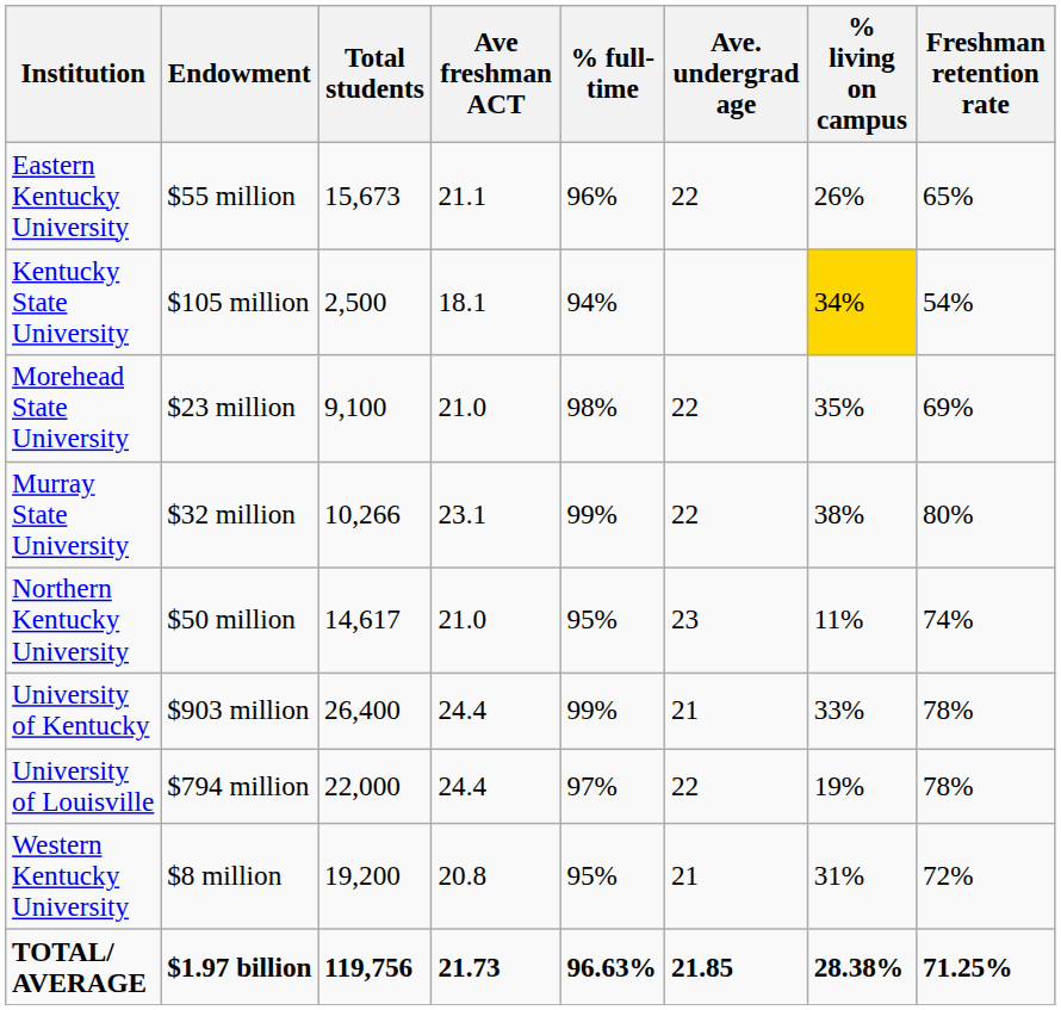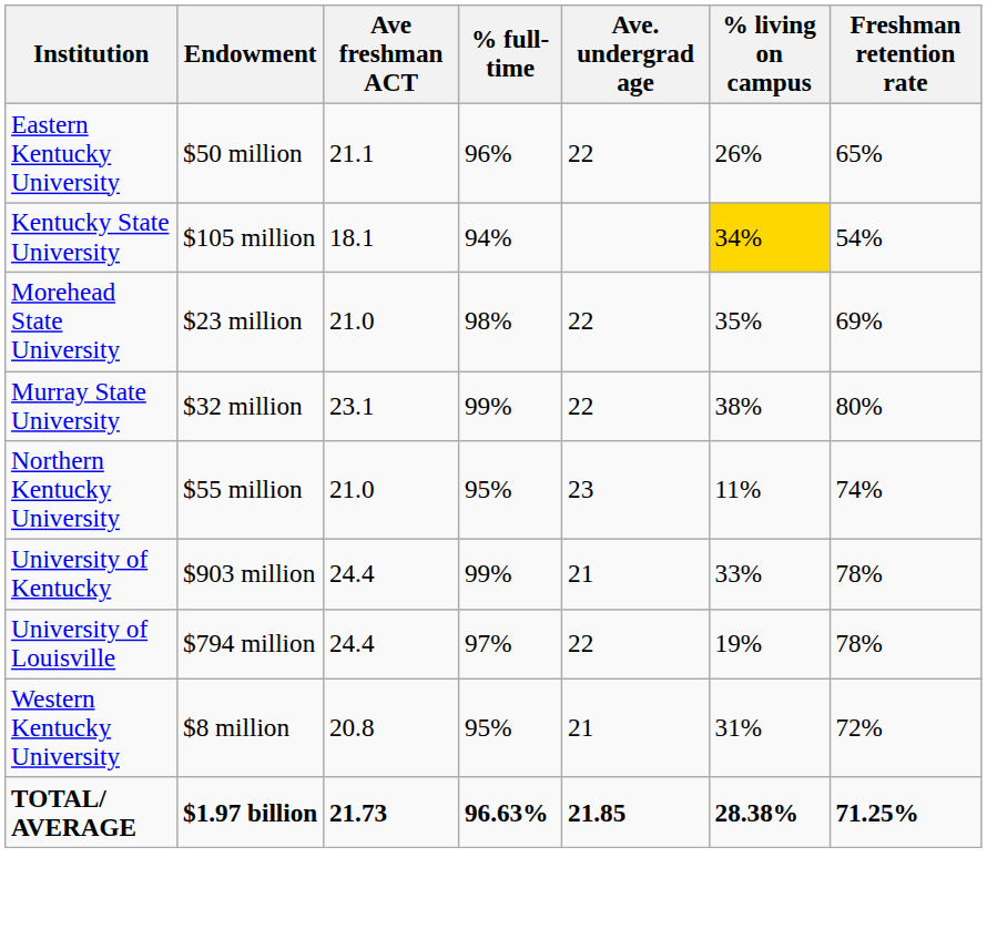 <table class="wikitable sortable">
 <tr>
 <th>Institution</th>
 <th>Endowment</th>
-<th>Total students</th>
 <th>Ave freshman ACT</th>
 <th>% full-time</th>
 <th>Ave. undergrad age</th>
 <th>% living on campus</th>
 <th>Freshman retention rate</th>
 </tr>
 <tr>
 <td><a href='#'>Eastern Kentucky University</a></td>
-<td>$55 million</td>
-<td>15,673</td>
+<td>$50 million</td>
 <td>21.1</td>
 <td>96%</td>
 <td>22</td>
 <td>26%</td>
 <td>65%</td>
 </tr>
 <tr>
 <td><a href='#'>Kentucky State University</a></td>
 <td>$105 million</td>
-<td>2,500</td>
 <td>18.1</td>
 <td>94%</td>
 <td></td>
 <td style="background: gold;">34%</td>
 <td>54%</td>
 </tr>
 <tr>
 <td><a href='#'>Morehead State University</a></td>
 <td>$23 million</td>
-<td>9,100</td>
 <td>21.0</td>
 <td>98%</td>
 <td>22</td>
 <td>35%</td>
 <td>69%</td>
 </tr>
 <tr>
 <td><a href='#'>Murray State University</a></td>
 <td>$32 million</td>
-<td>10,266</td>
 <td>23.1</td>
 <td>99%</td>
 <td>22</td>
 <td>38%</td>
 <td>80%</td>
 </tr>
 <tr>
 <td><a href='#'>Northern Kentucky University</a></td>
-<td>$50 million</td>
-<td>14,617</td>
+<td>$55 million</td>
 <td>21.0</td>
 <td>95%</td>
 <td>23</td>
 <td>11%</td>
 <td>74%</td>
 </tr>
 <tr>
 <td><a href='#'>University of Kentucky</a></td>
 <td>$903 million</td>
-<td>26,400</td>
 <td>24.4</td>
 <td>99%</td>
 <td>21</td>
 <td>33%</td>
 <td>78%</td>
 </tr>
 <tr>
 <td><a href='#'>University of Louisville</a></td>
 <td>$794 million</td>
-<td>22,000</td>
 <td>24.4</td>
 <td>97%</td>
 <td>22</td>
 <td>19%</td>
 <td>78%</td>
 </tr>
 <tr>
 <td><a href='#'>Western Kentucky University</a></td>
 <td>$8 million</td>
-<td>19,200</td>
 <td>20.8</td>
 <td>95%</td>
 <td>21</td>
 <td>31%</td>
 <td>72%</td>
 </tr>
 <tr>
 <td><strong>TOTAL/ AVERAGE</strong></td>
 <td><strong>$1.97 billion</strong></td>
-<td><strong>119,756</strong></td>
 <td><strong>21.73</strong></td>
 <td><strong>96.63%</strong></td>
 <td><strong>21.85</strong></td>
 <td><strong> 28.38%</strong></td>
 <td><strong>71.25%</strong></td>
 </tr>
 </table>
